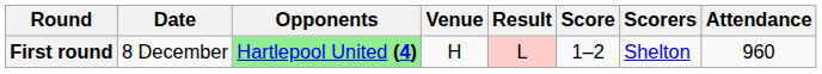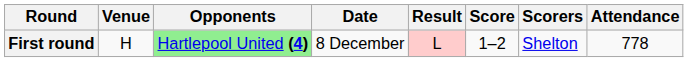 <table class="wikitable" style="text-align:center">
 <tr>
 <th>Round</th>
+<th>Venue</th>
+<th>Opponents</th>
 <th>Date</th>
-<th>Opponents</th>
-<th>Venue</th>
 <th>Result</th>
 <th>Score</th>
 <th>Scorers</th>
 <th>Attendance</th>
 </tr>
 <tr>
 <th>First round</th>
+<td>H</td>
+<td style="background: lightgreen;"><a href='#'>Hartlepool United</a> <strong>(<a href='#'>4</a>)</strong></td>
 <td>8 December</td>
-<td style="background: lightgreen;"><a href='#'>Hartlepool United</a> <strong>(<a href='#'>4</a>)</strong></td>
-<td>H</td>
 <td style="background-color:#FFCCCC">L</td>
 <td>1–2</td>
 <td align="left"><a href='#'>Shelton</a></td>
-<td>960</td>
+<td>778</td>
 </tr>
 </table>
